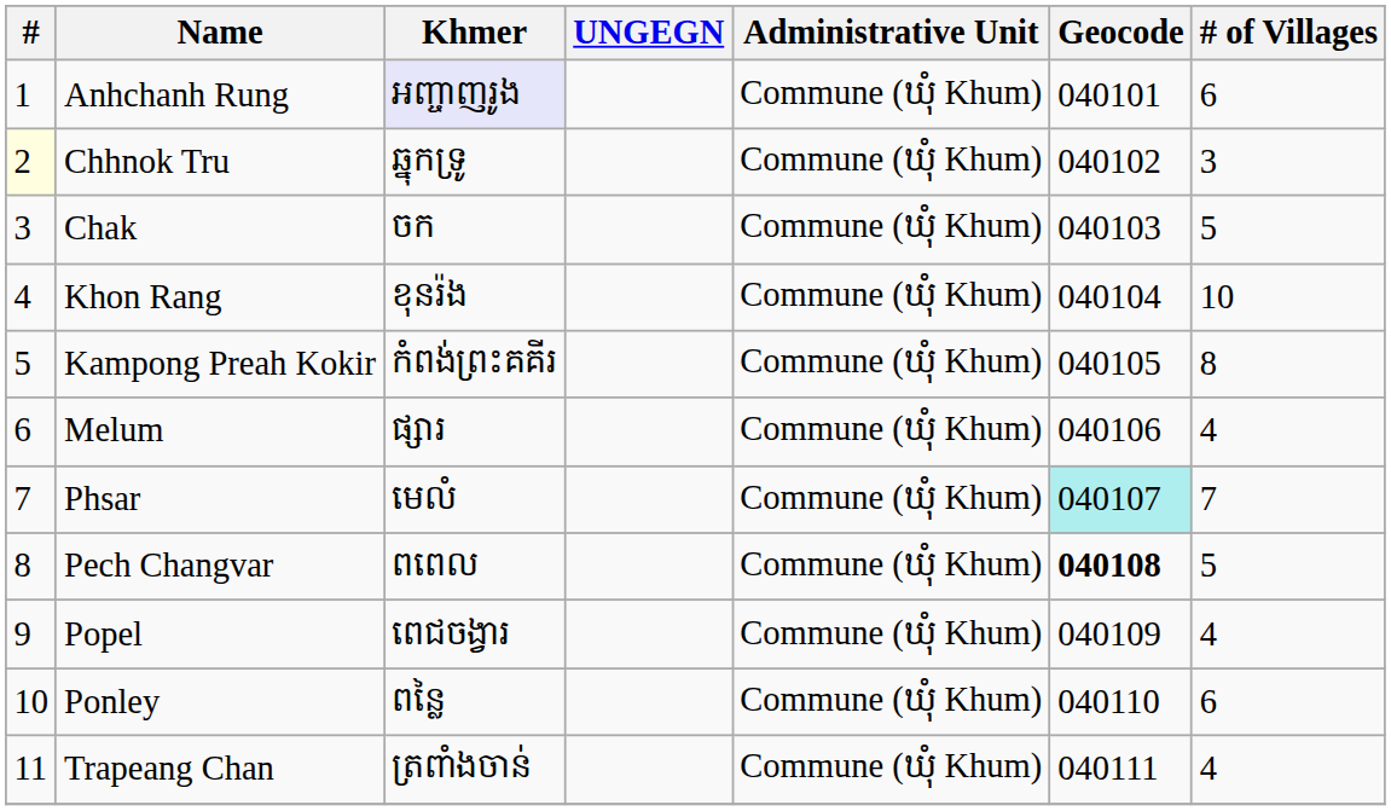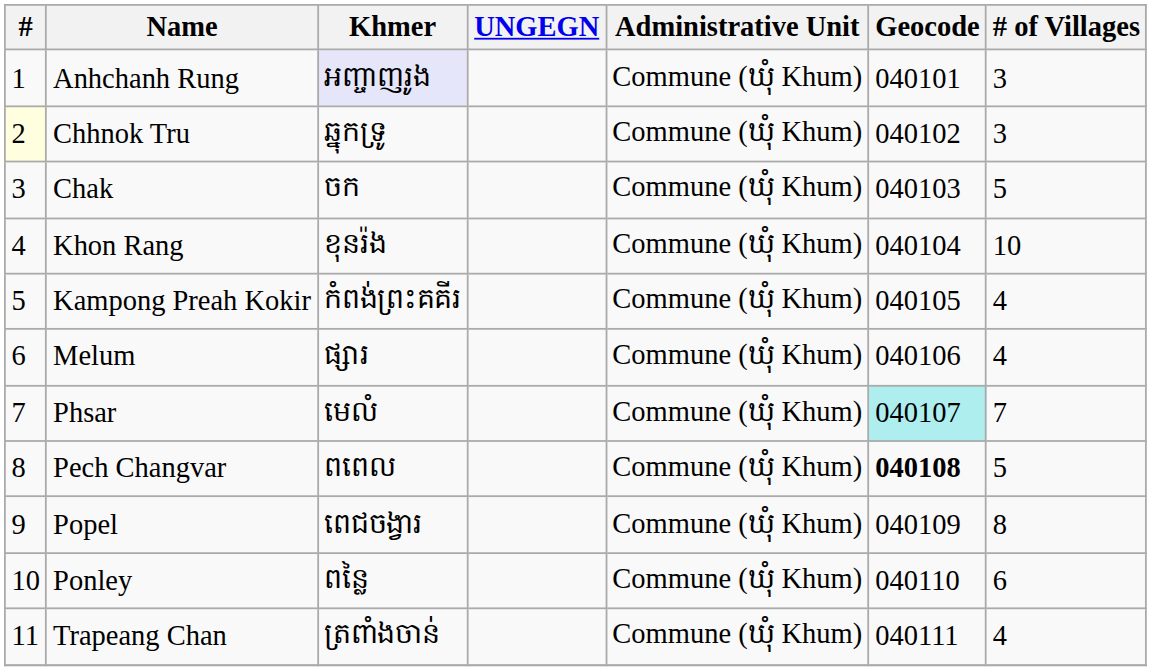 <table class="wikitable sortable">
 <tr>
 <th>#</th>
 <th>Name</th>
 <th>Khmer</th>
 <th><a href='#'>UNGEGN</a></th>
 <th>Administrative Unit</th>
 <th>Geocode</th>
 <th># of Villages</th>
 </tr>
 <tr>
 <td>1</td>
 <td>Anhchanh Rung</td>
 <td style="background: lavender;">អញ្ចាញរូង</td>
 <td></td>
 <td>Commune (ឃុំ Khum)</td>
 <td>040101</td>
-<td>6</td>
+<td>3</td>
 </tr>
 <tr>
 <td style="background: lightyellow;">2</td>
 <td>Chhnok Tru</td>
 <td>ឆ្នុកទ្រូ</td>
 <td></td>
 <td>Commune (ឃុំ Khum)</td>
 <td>040102</td>
 <td>3</td>
 </tr>
 <tr>
 <td>3</td>
 <td>Chak</td>
 <td>ចក</td>
 <td></td>
 <td>Commune (ឃុំ Khum)</td>
 <td>040103</td>
 <td>5</td>
 </tr>
 <tr>
 <td>4</td>
 <td>Khon Rang</td>
 <td>ខុនរ៉ង</td>
 <td></td>
 <td>Commune (ឃុំ Khum)</td>
 <td>040104</td>
 <td>10</td>
 </tr>
 <tr>
 <td>5</td>
 <td>Kampong Preah Kokir</td>
 <td>កំពង់ព្រះគគីរ</td>
 <td></td>
 <td>Commune (ឃុំ Khum)</td>
 <td>040105</td>
-<td>8</td>
+<td>4</td>
 </tr>
 <tr>
 <td>6</td>
 <td>Melum</td>
 <td>ផ្សារ</td>
 <td></td>
 <td>Commune (ឃុំ Khum)</td>
 <td>040106</td>
 <td>4</td>
 </tr>
 <tr>
 <td>7</td>
 <td>Phsar</td>
 <td>មេលំ</td>
 <td></td>
 <td>Commune (ឃុំ Khum)</td>
 <td style="background: paleturquoise;">040107</td>
 <td>7</td>
 </tr>
 <tr>
 <td>8</td>
 <td>Pech Changvar</td>
 <td>ពពេល</td>
 <td></td>
 <td>Commune (ឃុំ Khum)</td>
 <td><strong>040108</strong></td>
 <td>5</td>
 </tr>
 <tr>
 <td>9</td>
 <td>Popel</td>
 <td>ពេជចង្វារ</td>
 <td></td>
 <td>Commune (ឃុំ Khum)</td>
 <td>040109</td>
-<td>4</td>
+<td>8</td>
 </tr>
 <tr>
 <td>10</td>
 <td>Ponley</td>
 <td>ពន្លៃ</td>
 <td></td>
 <td>Commune (ឃុំ Khum)</td>
 <td>040110</td>
 <td>6</td>
 </tr>
 <tr>
 <td>11</td>
 <td>Trapeang Chan</td>
 <td>ត្រពាំងចាន់</td>
 <td></td>
 <td>Commune (ឃុំ Khum)</td>
 <td>040111</td>
 <td>4</td>
 </tr>
 <tr>
 </tr>
 </table>
